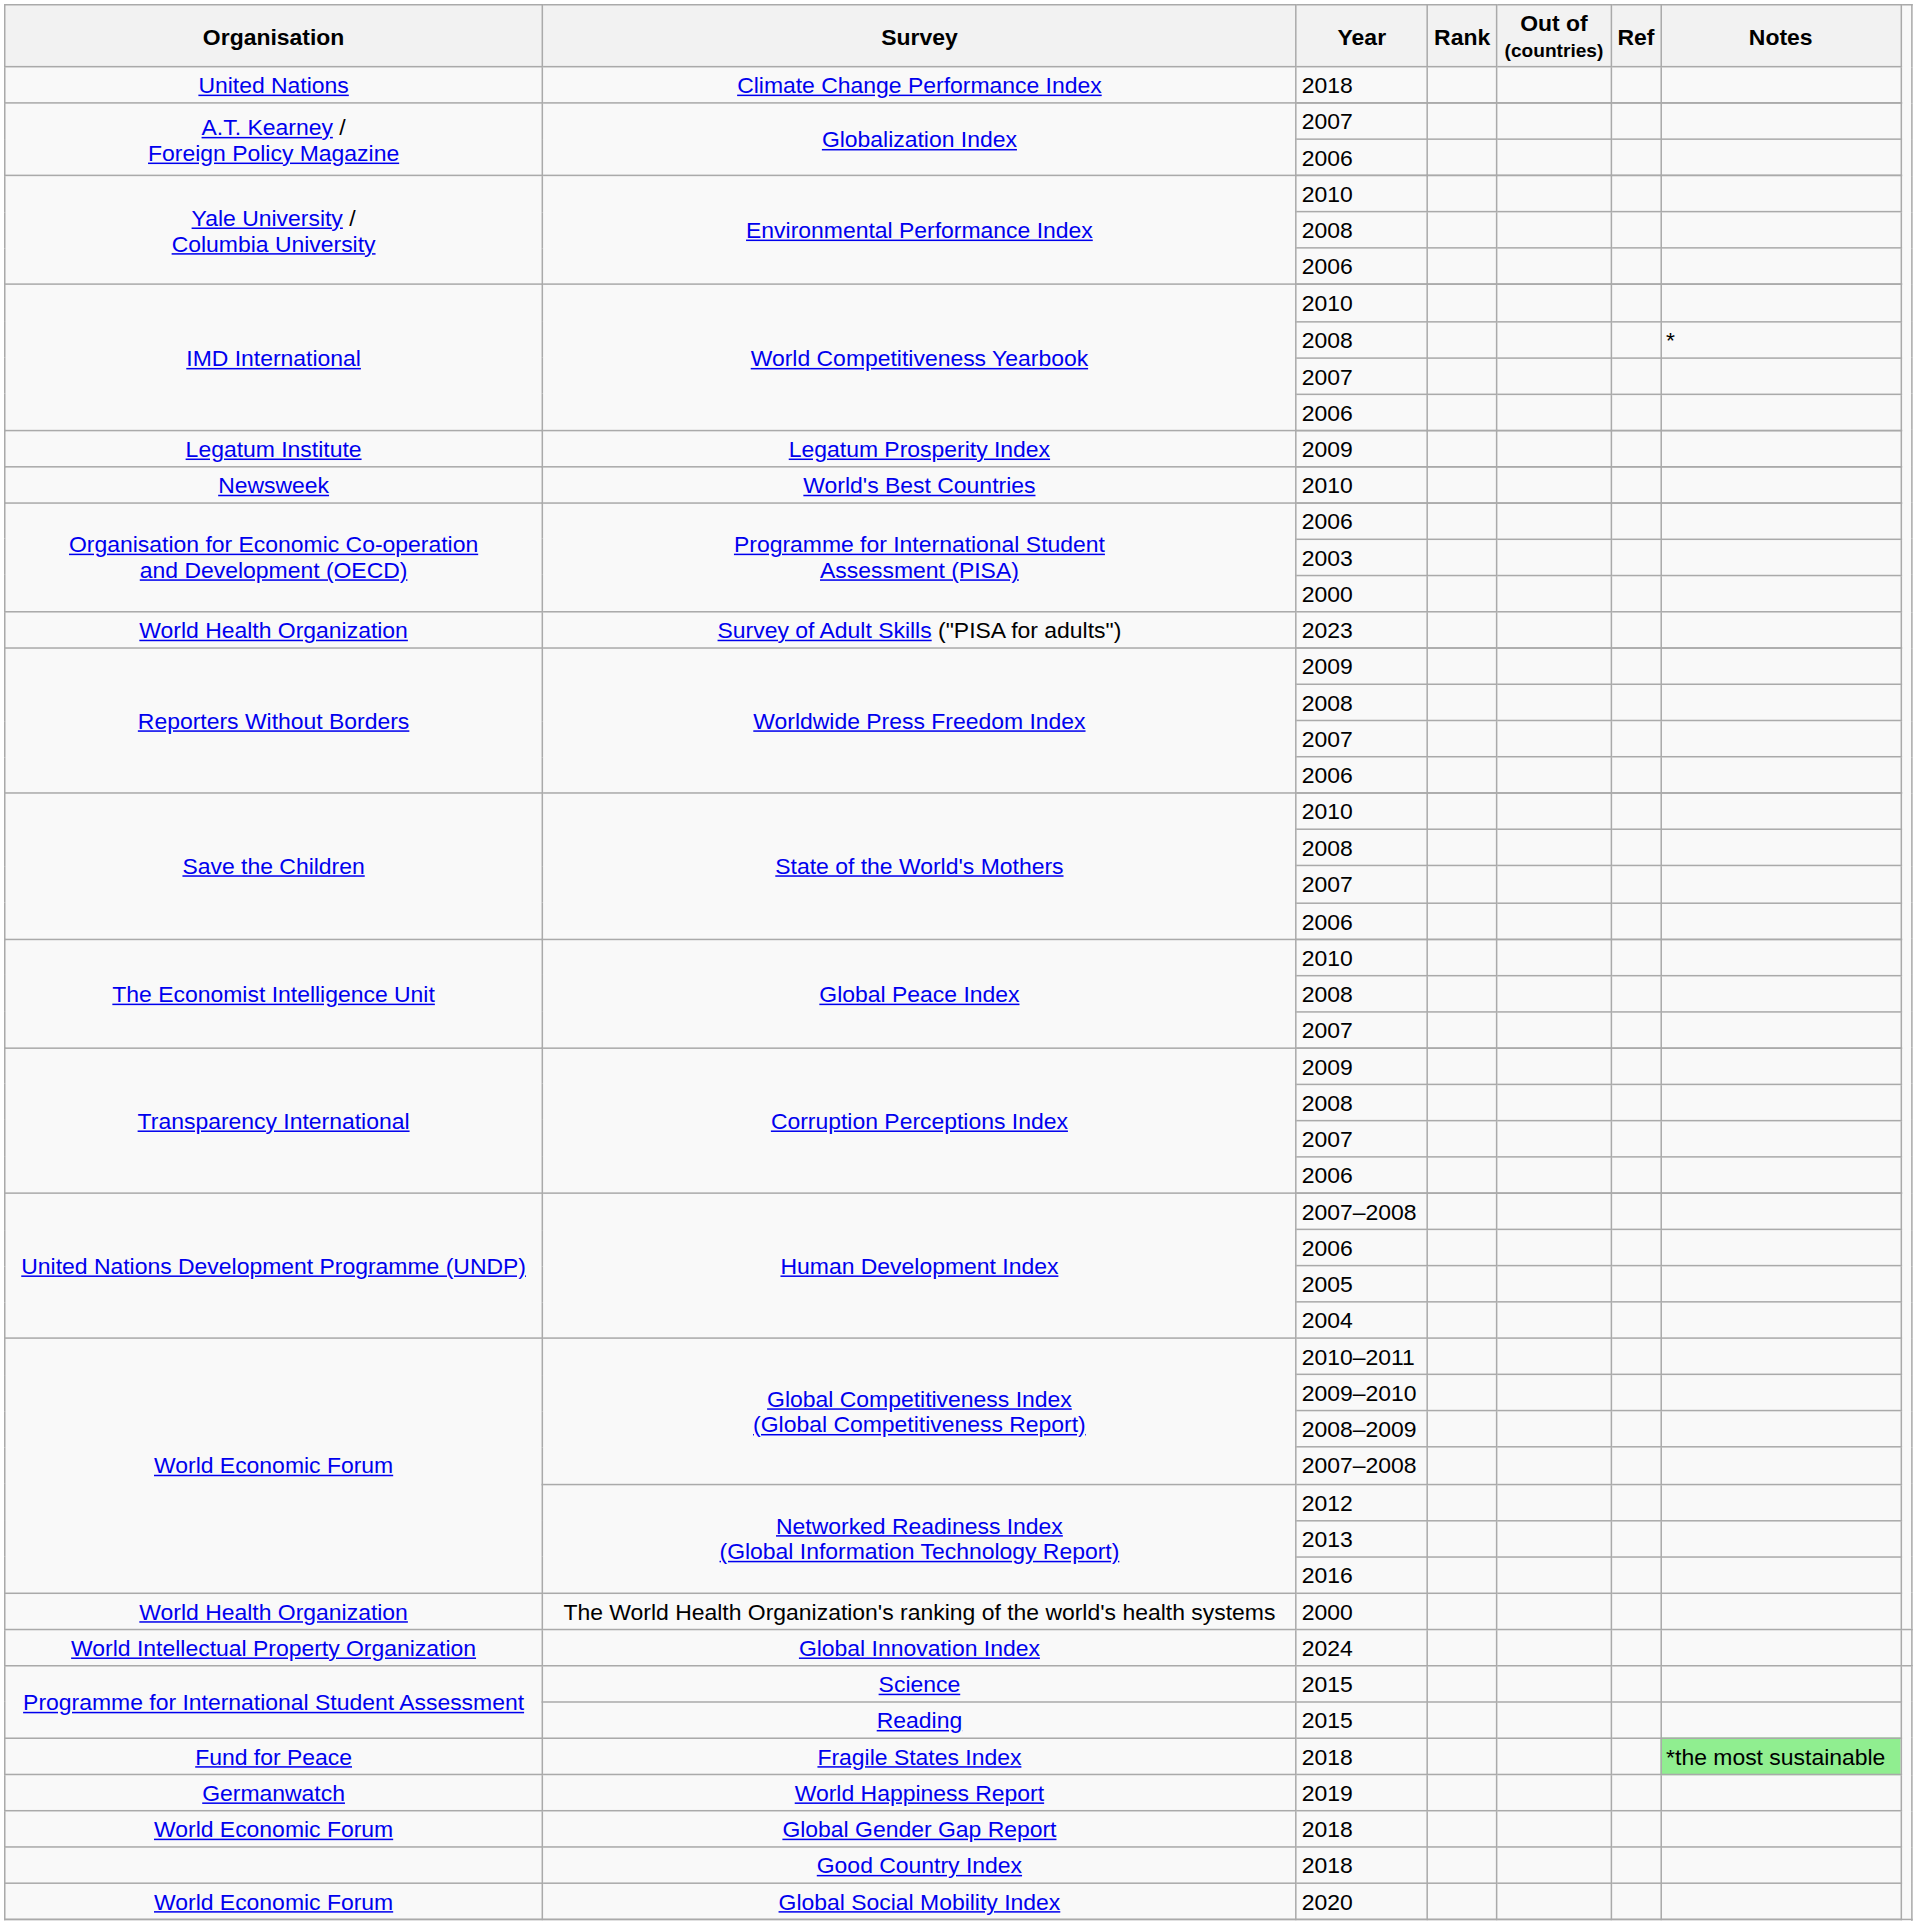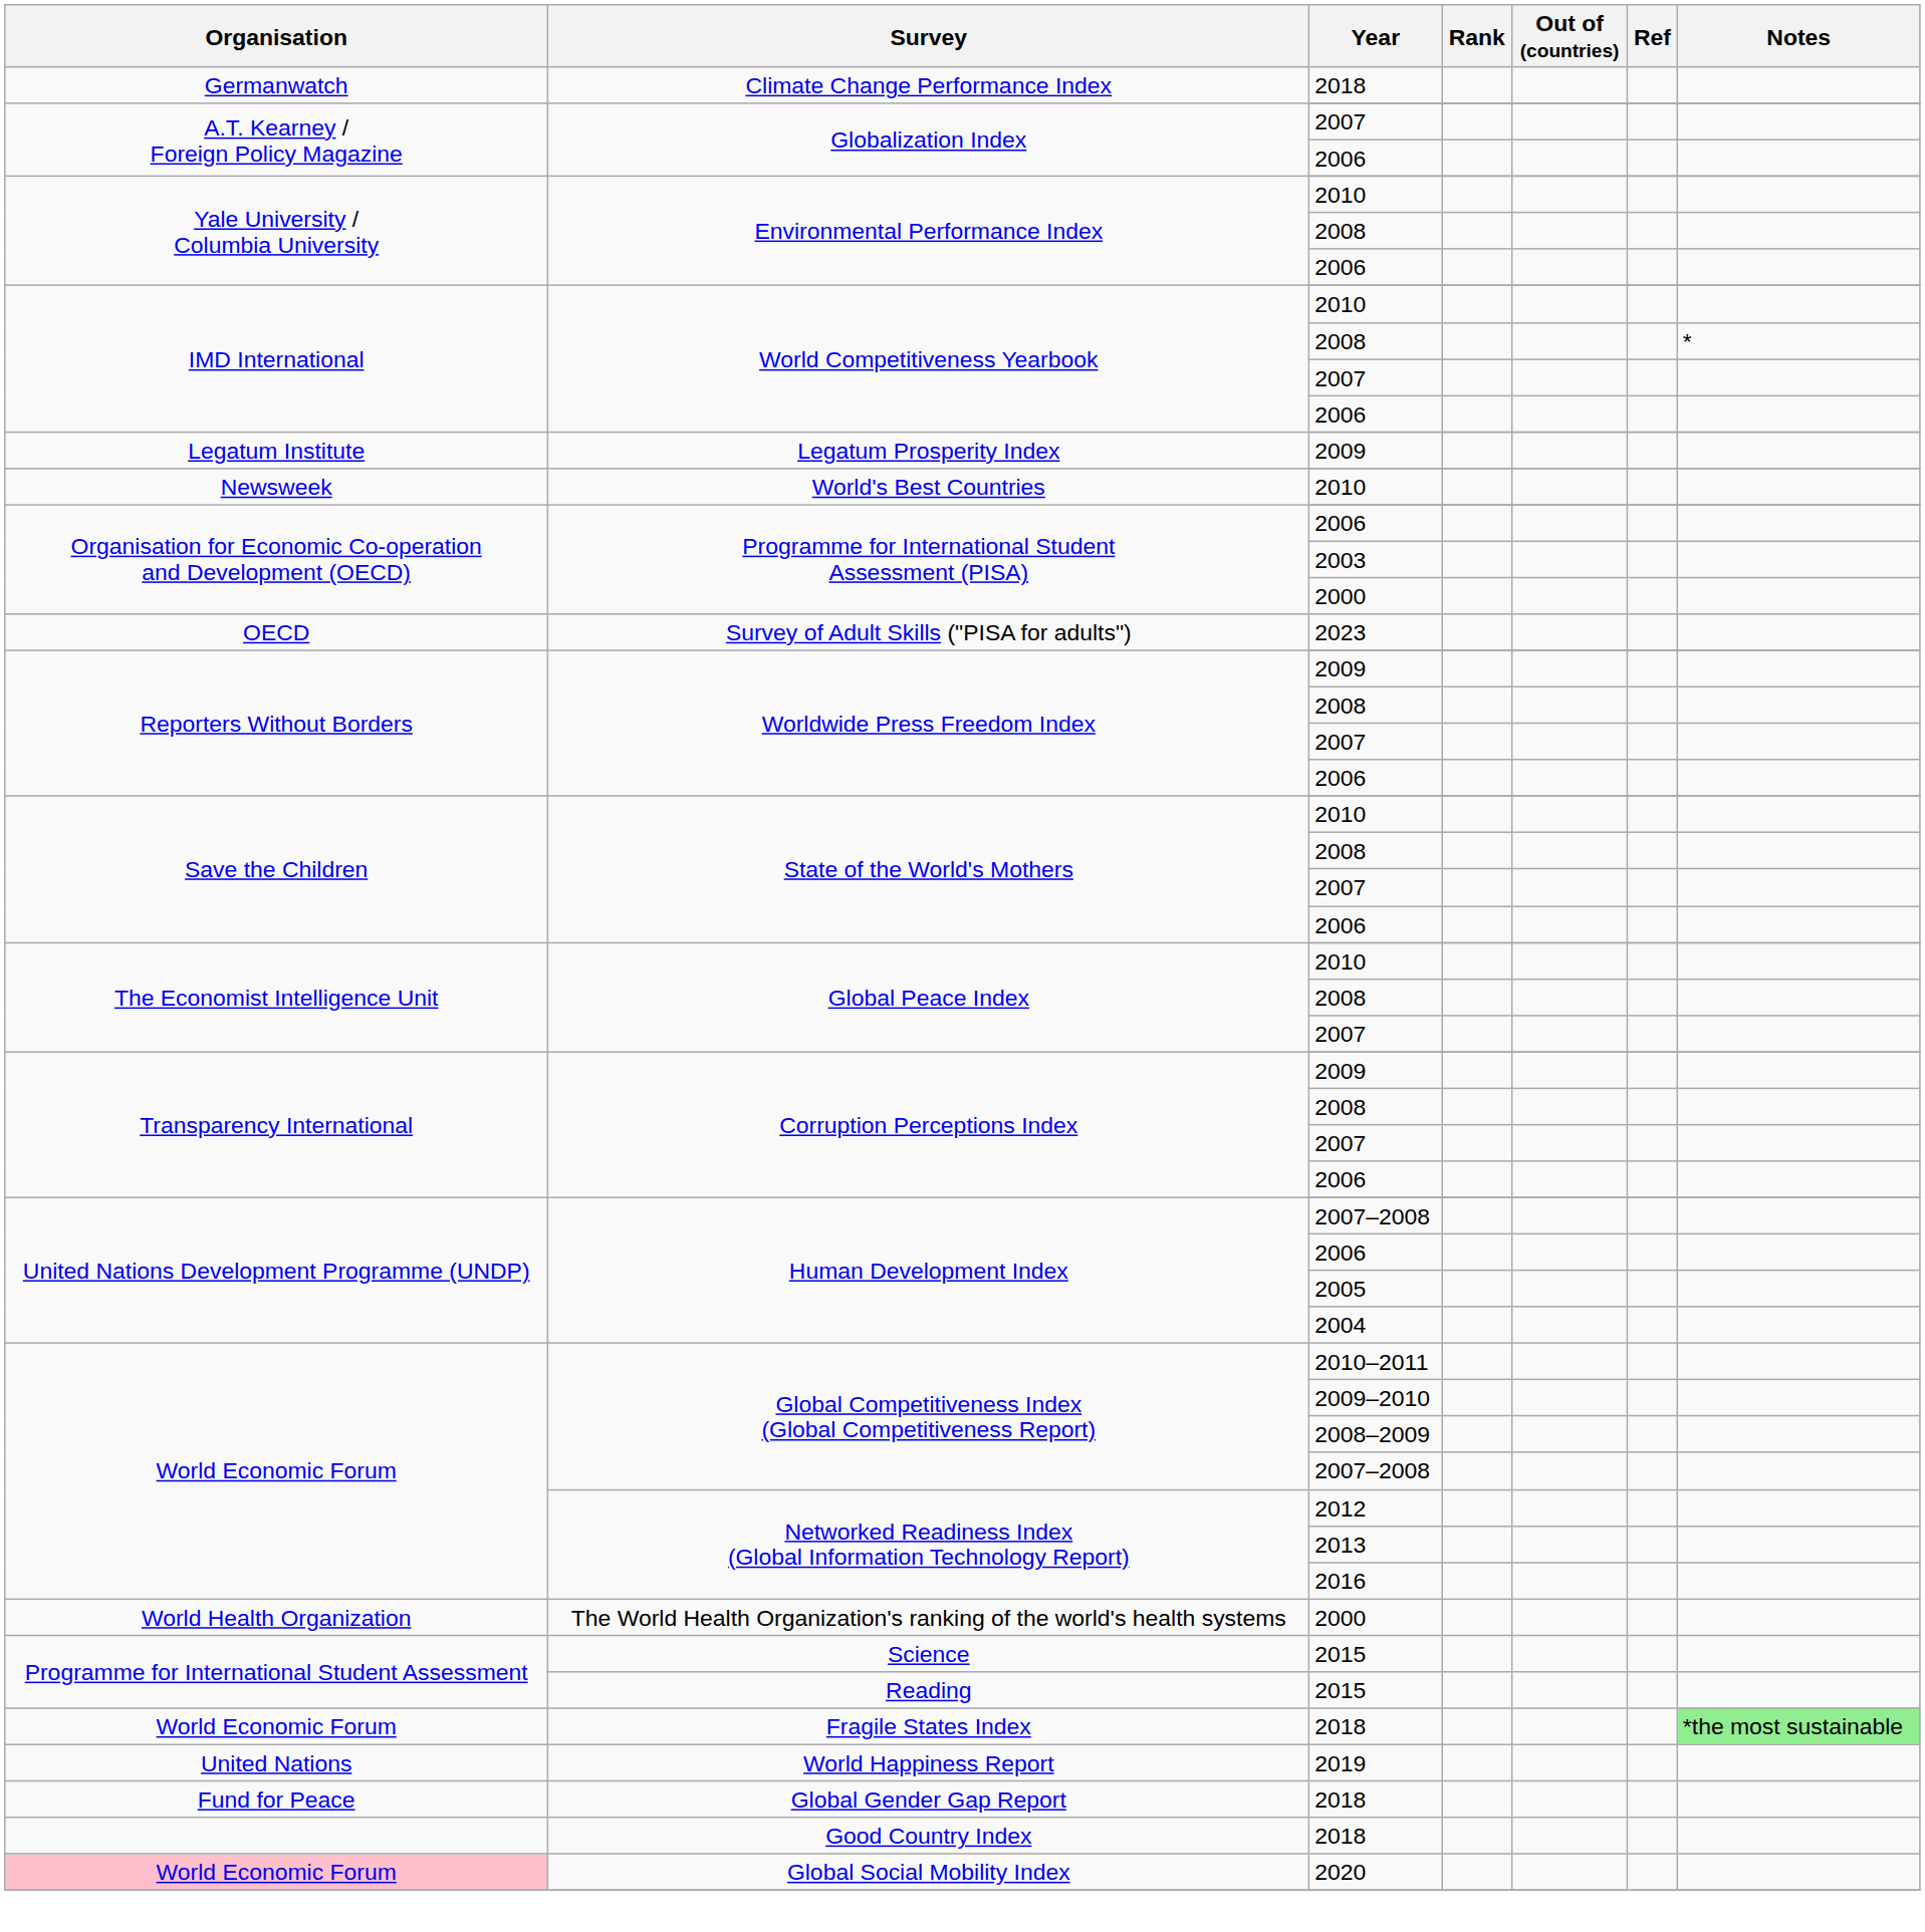 <table class="wikitable sortable" width="100%" style="font-size:95%; margin:0px 0px">
 <tr>
 <th>Organisation</th>
 <th>Survey</th>
 <th>Year</th>
 <th>Rank</th>
 <th>Out of<br><small>(countries)</small></th>
 <th>Ref</th>
 <th>Notes</th>
 </tr>
 <tr>
-<td align="center"><a href='#'>United Nations</a></td>
+<td rowspan="1" align="center"><a href='#'>Germanwatch</a></td>
 <td rowspan="1" align="center"><a href='#'>Climate Change Performance Index</a></td>
 <td>2018</td>
 <td></td>
 <td></td>
 <td></td>
 <td></td>
 </tr>
 <tr>
 <td rowspan="3" align="center"><a href='#'>A.T. Kearney</a> /<br><a href='#'>Foreign Policy Magazine</a></td>
 <td rowspan="3" align="center"><a href='#'>Globalization Index</a></td>
 </tr>
 <tr>
 <td>2007</td>
 <td></td>
 <td></td>
 <td></td>
 <td></td>
 </tr>
 <tr>
 <td>2006</td>
 <td></td>
 <td></td>
 <td></td>
 <td></td>
 </tr>
 <tr>
 <td rowspan="4" align="center"><a href='#'>Yale University</a> /<br><a href='#'>Columbia University</a></td>
 <td rowspan="4" align="center"><a href='#'>Environmental Performance Index</a></td>
 </tr>
 <tr>
 <td>2010</td>
 <td></td>
 <td></td>
 <td></td>
 <td></td>
 </tr>
 <tr>
 <td>2008</td>
 <td></td>
 <td></td>
 <td></td>
 <td></td>
 </tr>
 <tr>
 <td>2006</td>
 <td></td>
 <td></td>
 <td></td>
 <td></td>
 </tr>
 <tr |->
 <td rowspan="5" align="center"><a href='#'>IMD International</a></td>
 <td rowspan="5" align="center"><a href='#'>World Competitiveness Yearbook</a></td>
 </tr>
 <tr>
 <td>2010</td>
 <td></td>
 <td></td>
 <td></td>
 <td></td>
 </tr>
 <tr>
 <td>2008</td>
 <td></td>
 <td></td>
 <td></td>
 <td>*</td>
 </tr>
 <tr>
 <td>2007</td>
 <td></td>
 <td></td>
 <td></td>
 <td></td>
 </tr>
 <tr>
 <td>2006</td>
 <td></td>
 <td></td>
 <td></td>
 <td></td>
 </tr>
 <tr>
 <td rowspan="2" align="center"><a href='#'>Legatum Institute</a></td>
 <td rowspan="2" align="center"><a href='#'>Legatum Prosperity Index</a></td>
 </tr>
 <tr>
 <td>2009</td>
 <td></td>
 <td></td>
 <td></td>
 <td></td>
 </tr>
 <tr>
 <td rowspan="2" align="center"><a href='#'>Newsweek</a></td>
 <td rowspan="2" align="center"><a href='#'>World's Best Countries</a></td>
 </tr>
 <tr>
 <td>2010</td>
 <td></td>
 <td></td>
 <td></td>
 <td></td>
 </tr>
 <tr>
 <td rowspan="4" align="center"><a href='#'>Organisation for Economic Co-operation<br>and Development (OECD)</a></td>
 <td rowspan="4" align="center"><a href='#'>Programme for International Student<br>Assessment (PISA)</a></td>
 </tr>
 <tr>
 <td>2006</td>
 <td></td>
 <td></td>
 <td></td>
 <td></td>
 </tr>
 <tr>
 <td>2003</td>
 <td></td>
 <td></td>
 <td></td>
 <td></td>
 </tr>
 <tr>
 <td>2000</td>
 <td></td>
 <td></td>
 <td></td>
 <td></td>
 </tr>
 <tr>
-<td rowspan="1" align="center"><a href='#'>World Health Organization</a></td>
+<td align="center"><a href='#'>OECD</a></td>
 <td align="center"><a href='#'>Survey of Adult Skills</a> ("PISA for adults")</td>
 <td>2023</td>
 <td></td>
 <td></td>
 <td></td>
 <td></td>
 </tr>
 <tr>
 <td rowspan="5" align="center"><a href='#'>Reporters Without Borders</a></td>
 <td rowspan="5" align="center"><a href='#'>Worldwide Press Freedom Index</a></td>
 </tr>
 <tr>
 <td>2009</td>
 <td></td>
 <td></td>
 <td></td>
 <td></td>
 </tr>
 <tr>
 <td>2008</td>
 <td></td>
 <td></td>
 <td></td>
 <td></td>
 </tr>
 <tr>
 <td>2007</td>
 <td></td>
 <td></td>
 <td></td>
 <td></td>
 </tr>
 <tr>
 <td>2006</td>
 <td></td>
 <td></td>
 <td></td>
 <td></td>
 </tr>
 <tr>
 <td rowspan="5" align="center"><a href='#'>Save the Children</a></td>
 <td rowspan="5" align="center"><a href='#'>State of the World's Mothers</a></td>
 </tr>
 <tr>
 <td>2010</td>
 <td></td>
 <td></td>
 <td></td>
 <td></td>
 </tr>
 <tr>
 <td>2008</td>
 <td></td>
 <td></td>
 <td></td>
 <td></td>
 </tr>
 <tr>
 <td>2007</td>
 <td></td>
 <td></td>
 <td></td>
 <td></td>
 </tr>
 <tr>
 <td>2006</td>
 <td></td>
 <td></td>
 <td></td>
 <td></td>
 </tr>
 <tr>
 <td rowspan="4" align="center"><a href='#'>The Economist Intelligence Unit</a></td>
 <td rowspan="4" align="center"><a href='#'>Global Peace Index</a></td>
 </tr>
 <tr>
 <td>2010</td>
 <td></td>
 <td></td>
 <td></td>
 <td></td>
 </tr>
 <tr>
 <td>2008</td>
 <td></td>
 <td></td>
 <td></td>
 <td></td>
 </tr>
 <tr>
 <td>2007</td>
 <td></td>
 <td></td>
 <td></td>
 <td></td>
 </tr>
 <tr>
 <td rowspan="5" align="center"><a href='#'>Transparency International</a></td>
 <td rowspan="5" align="center"><a href='#'>Corruption Perceptions Index</a></td>
 </tr>
 <tr>
 <td>2009</td>
 <td></td>
 <td></td>
 <td></td>
 <td></td>
 </tr>
 <tr>
 <td>2008</td>
 <td></td>
 <td></td>
 <td></td>
 <td></td>
 </tr>
 <tr>
 <td>2007</td>
 <td></td>
 <td></td>
 <td></td>
 <td></td>
 </tr>
 <tr>
 <td>2006</td>
 <td></td>
 <td></td>
 <td></td>
 <td></td>
 </tr>
 <tr>
 <td rowspan="5" align="center"><a href='#'>United Nations Development Programme (UNDP)</a></td>
 <td rowspan="5" align="center"><a href='#'>Human Development Index</a></td>
 </tr>
 <tr>
 <td>2007–2008</td>
 <td></td>
 <td></td>
 <td></td>
 <td></td>
 </tr>
 <tr>
 <td>2006</td>
 <td></td>
 <td></td>
 <td></td>
 <td></td>
 </tr>
 <tr>
 <td>2005</td>
 <td></td>
 <td></td>
 <td></td>
 <td></td>
 </tr>
 <tr>
 <td>2004</td>
 <td></td>
 <td></td>
 <td></td>
 <td></td>
 </tr>
 <tr>
 <td rowspan="7" align="center"><a href='#'>World Economic Forum</a></td>
 <td rowspan="4" align="center"><a href='#'>Global Competitiveness Index<br>(Global Competitiveness Report)</a></td>
 <td>2010–2011</td>
 <td></td>
 <td></td>
 <td></td>
 <td></td>
 </tr>
 <tr>
 <td>2009–2010</td>
 <td></td>
 <td></td>
 <td></td>
 <td></td>
 </tr>
 <tr>
 <td>2008–2009</td>
 <td></td>
 <td></td>
 <td></td>
 <td></td>
 </tr>
 <tr>
 <td>2007–2008</td>
 <td></td>
 <td></td>
 <td></td>
 <td></td>
 </tr>
 <tr>
 <td rowspan="3" align="center"><a href='#'>Networked Readiness Index<br>(Global Information Technology Report)</a></td>
 <td>2012</td>
 <td></td>
 <td></td>
 <td></td>
 <td></td>
 </tr>
 <tr>
 <td>2013</td>
 <td></td>
 <td></td>
 <td></td>
 <td></td>
 </tr>
 <tr>
 <td>2016</td>
 <td></td>
 <td></td>
 <td></td>
 <td></td>
 </tr>
 <tr>
 <td rowspan="1" align="center"><a href='#'>World Health Organization</a></td>
 <td rowspan="1" align="center">The World Health Organization's ranking of the world's health systems</td>
 <td>2000</td>
 <td></td>
 <td></td>
 <td></td>
 <td></td>
 </tr>
 <tr>
-<td rowspan="1" align="center"><a href='#'>World Intellectual Property Organization</a></td>
-<td rowspan="1" align="center"><a href='#'>Global Innovation Index</a></td>
-<td>2024</td>
-<td></td>
-<td></td>
-<td></td>
-<td></td>
-<td></td>
-</tr>
-<tr>
 <td rowspan="2" align="center"><a href='#'>Programme for International Student Assessment</a></td>
 <td align="center"><a href='#'>Science</a></td>
 <td>2015</td>
 <td></td>
 <td></td>
 <td></td>
 <td></td>
 </tr>
 <tr>
 <td align="center"><a href='#'>Reading</a></td>
 <td>2015</td>
 <td></td>
 <td></td>
 <td></td>
 <td></td>
 </tr>
 <tr>
-<td align="center"><a href='#'>Fund for Peace</a></td>
+<td align="center"><a href='#'>World Economic Forum</a></td>
 <td align="center"><a href='#'>Fragile States Index</a></td>
 <td>2018</td>
 <td></td>
 <td></td>
 <td></td>
 <td style="background: lightgreen;">*the most sustainable</td>
 </tr>
 <tr>
-<td rowspan="1" align="center"><a href='#'>Germanwatch</a></td>
+<td align="center"><a href='#'>United Nations</a></td>
 <td align="center"><a href='#'>World Happiness Report</a></td>
 <td>2019</td>
 <td></td>
 <td></td>
 <td></td>
 <td></td>
 </tr>
 <tr>
-<td align="center"><a href='#'>World Economic Forum</a></td>
+<td align="center"><a href='#'>Fund for Peace</a></td>
 <td align="center"><a href='#'>Global Gender Gap Report</a></td>
 <td>2018</td>
 <td></td>
 <td></td>
 <td></td>
 <td></td>
 </tr>
 <tr>
 <td align="center"></td>
 <td align="center"><a href='#'>Good Country Index</a></td>
 <td>2018</td>
 <td></td>
 <td></td>
 <td></td>
 <td></td>
 </tr>
 <tr>
-<td align="center"><a href='#'>World Economic Forum</a></td>
+<td align="center" style="background: pink;"><a href='#'>World Economic Forum</a></td>
 <td align="center"><a href='#'>Global Social Mobility Index</a></td>
 <td>2020</td>
 <td></td>
 <td></td>
 <td></td>
 <td></td>
 </tr>
 <tr>
 </tr>
 </table>
